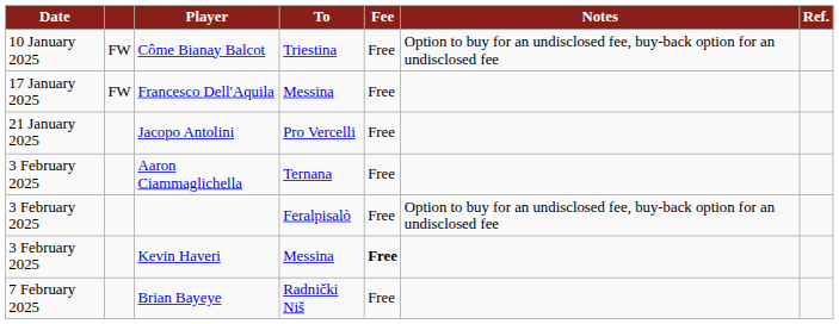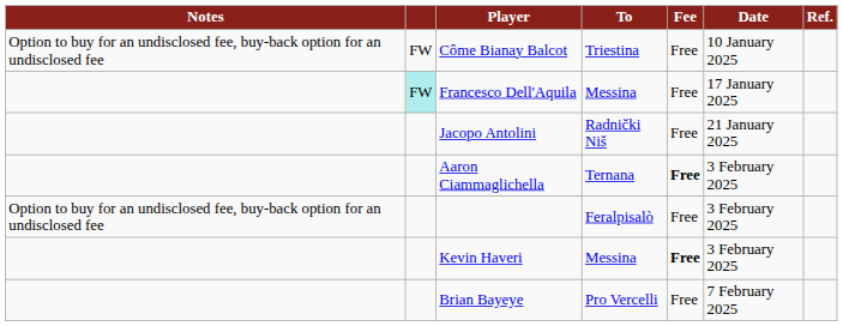 <table class="wikitable plainrowheaders">
 <tr>
-<th style="background:#881F19; color:white; text-align:center;"><strong>Date</strong></th>
+<th style="background:#881F19; color:white; text-align:center;"><strong>Notes</strong></th>
 <th style="background:#881F19; color:white; text-align:center;"><strong></strong></th>
 <th style="background:#881F19; color:white; text-align:center;"><strong>Player</strong></th>
 <th style="background:#881F19; color:white; text-align:center;"><strong>To</strong></th>
 <th style="background:#881F19; color:white; text-align:center;"><strong>Fee</strong></th>
-<th style="background:#881F19; color:white; text-align:center;"><strong>Notes</strong></th>
+<th style="background:#881F19; color:white; text-align:center;"><strong>Date</strong></th>
 <th style="background:#881F19; color:white; text-align:center;"><strong>Ref.</strong></th>
 </tr>
 <tr>
-<td>10 January 2025</td>
+<td>Option to buy for an undisclosed fee, buy-back option for an undisclosed fee</td>
 <td>FW</td>
 <td> <a href='#'>Côme Bianay Balcot</a></td>
 <td> <a href='#'>Triestina</a></td>
 <td>Free</td>
-<td>Option to buy for an undisclosed fee, buy-back option for an undisclosed fee</td>
+<td>10 January 2025</td>
 <td></td>
 </tr>
 <tr>
-<td>17 January 2025</td>
-<td>FW</td>
+<td></td>
+<td style="background: paleturquoise;">FW</td>
 <td> <a href='#'>Francesco Dell'Aquila</a></td>
 <td> <a href='#'>Messina</a></td>
 <td>Free</td>
-<td></td>
+<td>17 January 2025</td>
 <td></td>
 </tr>
 <tr>
-<td>21 January 2025</td>
+<td></td>
 <td></td>
 <td> <a href='#'>Jacopo Antolini</a></td>
-<td> <a href='#'>Pro Vercelli</a></td>
+<td> <a href='#'>Radnički Niš</a></td>
 <td>Free</td>
-<td></td>
+<td>21 January 2025</td>
 <td></td>
 </tr>
 <tr>
-<td>3 February 2025</td>
+<td></td>
 <td></td>
 <td> <a href='#'>Aaron Ciammaglichella</a></td>
 <td> <a href='#'>Ternana</a></td>
-<td>Free</td>
-<td></td>
+<td><strong>Free</strong></td>
+<td>3 February 2025</td>
 <td></td>
 </tr>
 <tr>
-<td>3 February 2025</td>
+<td>Option to buy for an undisclosed fee, buy-back option for an undisclosed fee</td>
 <td align="center"></td>
 <td> </td>
 <td> <a href='#'>Feralpisalò</a></td>
 <td>Free</td>
-<td>Option to buy for an undisclosed fee, buy-back option for an undisclosed fee</td>
+<td>3 February 2025</td>
 <td></td>
 </tr>
 <tr>
-<td>3 February 2025</td>
+<td></td>
 <td align="center"></td>
 <td> <a href='#'>Kevin Haveri</a></td>
 <td> <a href='#'>Messina</a></td>
 <td><strong>Free</strong></td>
-<td></td>
+<td>3 February 2025</td>
 <td></td>
 </tr>
 <tr>
-<td>7 February 2025</td>
+<td></td>
 <td></td>
 <td> <a href='#'>Brian Bayeye</a></td>
-<td> <a href='#'>Radnički Niš</a></td>
+<td> <a href='#'>Pro Vercelli</a></td>
 <td>Free</td>
-<td></td>
+<td>7 February 2025</td>
 <td></td>
 </tr>
 </table>
